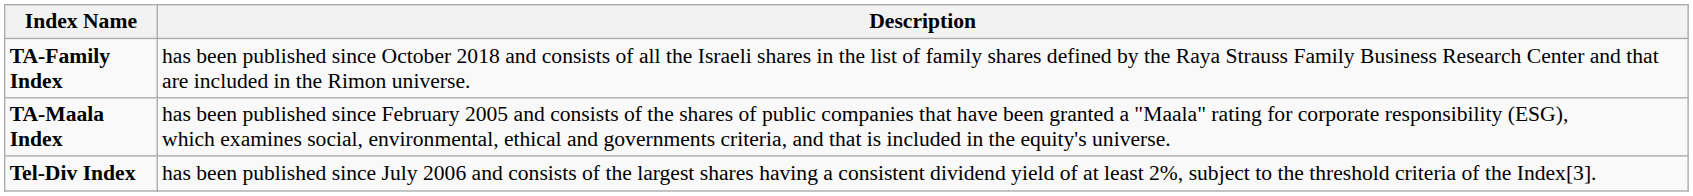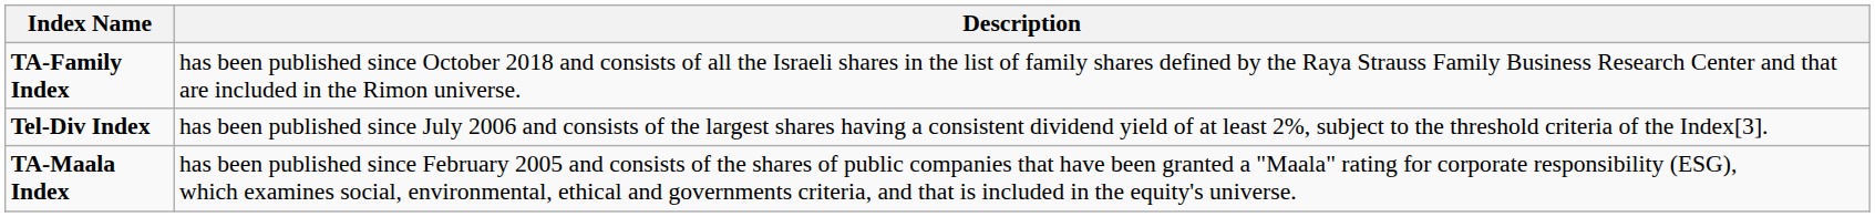 <table class="wikitable sortable mw-collapsible">
 <tr>
 <th>Index Name</th>
 <th>Description</th>
 </tr>
 <tr>
 <td><strong>TA-Family Index</strong></td>
 <td>has been published since October 2018 and consists of all the Israeli shares in the list of family shares defined by the Raya Strauss Family Business Research Center and that are included in the Rimon universe.</td>
 </tr>
 <tr>
+<td><strong>Tel-Div Index</strong></td>
+<td>has been published since July 2006 and consists of the largest shares having a consistent dividend yield of at least 2%, subject to the threshold criteria of the Index[3].</td>
+</tr>
+<tr>
 <td><strong>TA-Maala Index</strong></td>
 <td>has been published since February 2005 and consists of the shares of public companies that have been granted a "Maala" rating for corporate responsibility (ESG),<br>which examines social, environmental, ethical and governments criteria, and that is included in the equity's universe.</td>
 </tr>
-<tr>
-<td><strong>Tel-Div Index</strong></td>
-<td>has been published since July 2006 and consists of the largest shares having a consistent dividend yield of at least 2%, subject to the threshold criteria of the Index[3].</td>
-</tr>
 </table>
